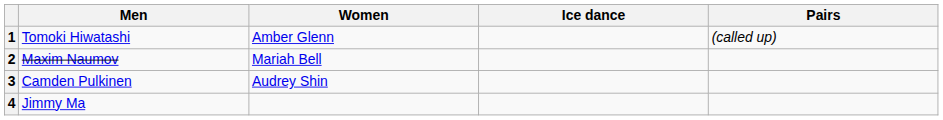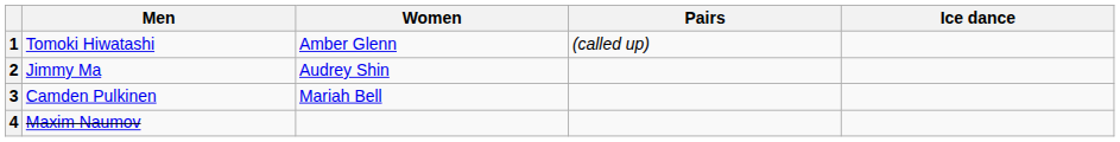 <table class="wikitable unsortable" style="text-align:left; width:85%">
 <tr>
 <th scope="col"></th>
 <th scope="col" style="width:25%">Men</th>
 <th scope="col" style="width:25%">Women</th>
+<th scope="col" style="width:25%">Pairs</th>
 <th scope="col" style="width:25%">Ice dance</th>
-<th scope="col" style="width:25%">Pairs</th>
 </tr>
 <tr>
 <th scope="row">1</th>
 <td><a href='#'>Tomoki Hiwatashi</a></td>
 <td><a href='#'>Amber Glenn</a></td>
+<td> <em>(called up)</em></td>
 <td></td>
-<td> <em>(called up)</em></td>
 </tr>
 <tr>
 <th scope="row">2</th>
-<td><s><a href='#'>Maxim Naumov</a></s></td>
-<td><a href='#'>Mariah Bell</a></td>
+<td><a href='#'>Jimmy Ma</a></td>
+<td><a href='#'>Audrey Shin</a></td>
 <td></td>
 <td></td>
 </tr>
 <tr>
 <th scope="row">3</th>
 <td><a href='#'>Camden Pulkinen</a></td>
-<td><a href='#'>Audrey Shin</a></td>
+<td><a href='#'>Mariah Bell</a></td>
 <td></td>
 <td></td>
 </tr>
 <tr>
 <th scope="row">4</th>
-<td><a href='#'>Jimmy Ma</a></td>
+<td><s><a href='#'>Maxim Naumov</a></s></td>
 <td></td>
 <td></td>
 <td></td>
 </tr>
 </table>
